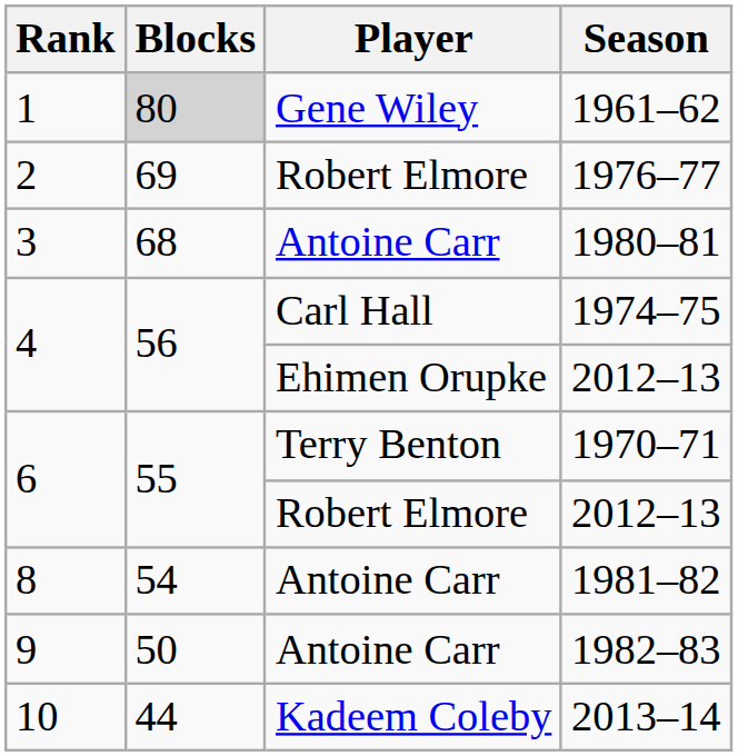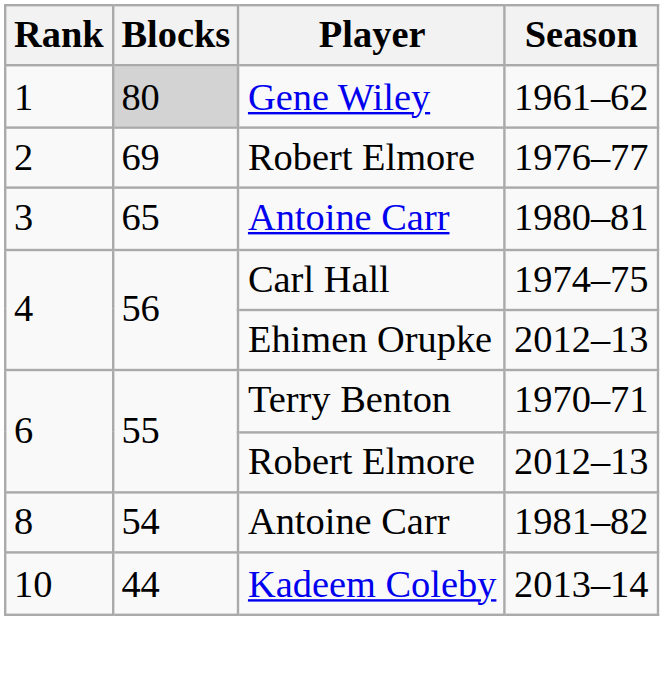 <table class="wikitable">
 <tr>
 <th>Rank</th>
 <th>Blocks</th>
 <th>Player</th>
 <th>Season</th>
 </tr>
 <tr>
 <td>1</td>
 <td style="background: lightgrey;">80</td>
 <td><a href='#'>Gene Wiley</a></td>
 <td>1961–62</td>
 </tr>
 <tr>
 <td>2</td>
 <td>69</td>
 <td>Robert Elmore</td>
 <td>1976–77</td>
 </tr>
 <tr>
 <td>3</td>
-<td>68</td>
+<td>65</td>
 <td><a href='#'>Antoine Carr</a></td>
 <td>1980–81</td>
 </tr>
 <tr>
 <td rowspan=2>4</td>
 <td rowspan=2>56</td>
 <td>Carl Hall</td>
 <td>1974–75</td>
 </tr>
 <tr>
 <td>Ehimen Orupke</td>
 <td>2012–13</td>
 </tr>
 <tr>
 <td rowspan=2>6</td>
 <td rowspan=2>55</td>
 <td>Terry Benton</td>
 <td>1970–71</td>
 </tr>
 <tr>
 <td>Robert Elmore</td>
 <td>2012–13</td>
 </tr>
 <tr>
 <td>8</td>
 <td>54</td>
 <td>Antoine Carr</td>
 <td>1981–82</td>
 </tr>
 <tr>
-<td>9</td>
-<td>50</td>
-<td>Antoine Carr</td>
-<td>1982–83</td>
-</tr>
-<tr>
 <td>10</td>
 <td>44</td>
 <td><a href='#'>Kadeem Coleby</a></td>
 <td>2013–14</td>
 </tr>
 </table>
